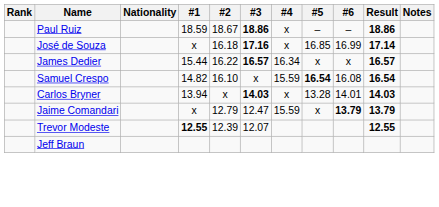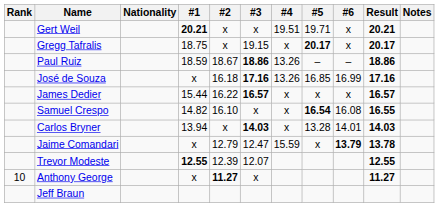 <table class="wikitable sortable" style="text-align:center">
 <tr>
 <th>Rank</th>
 <th>Name</th>
 <th>Nationality</th>
 <th>#1</th>
 <th>#2</th>
 <th>#3</th>
 <th>#4</th>
 <th>#5</th>
 <th>#6</th>
 <th>Result</th>
 <th>Notes</th>
 </tr>
 <tr>
 <td></td>
+<td align=left><a href='#'>Gert Weil</a></td>
+<td align=left></td>
+<td><strong>20.21</strong></td>
+<td>x</td>
+<td>x</td>
+<td>19.51</td>
+<td>19.71</td>
+<td>x</td>
+<td><strong>20.21</strong></td>
+<td></td>
+</tr>
+<tr>
+<td></td>
+<td align=left><a href='#'>Gregg Tafralis</a></td>
+<td align=left></td>
+<td>18.75</td>
+<td>x</td>
+<td>19.15</td>
+<td>x</td>
+<td><strong>20.17</strong></td>
+<td>x</td>
+<td><strong>20.17</strong></td>
+<td></td>
+</tr>
+<tr>
+<td></td>
 <td align=left><a href='#'>Paul Ruiz</a></td>
 <td align=left></td>
 <td>18.59</td>
 <td>18.67</td>
 <td><strong>18.86</strong></td>
-<td>x</td>
+<td>13.26</td>
 <td>–</td>
 <td>–</td>
 <td><strong>18.86</strong></td>
 <td></td>
 </tr>
 <tr>
 <td></td>
 <td align=left><a href='#'>José de Souza</a></td>
 <td align=left></td>
 <td>x</td>
 <td>16.18</td>
 <td><strong>17.16</strong></td>
-<td>x</td>
+<td>13.26</td>
 <td>16.85</td>
 <td>16.99</td>
-<td><strong>17.14</strong></td>
+<td><strong>17.16</strong></td>
 <td></td>
 </tr>
 <tr>
 <td></td>
 <td align=left><a href='#'>James Dedier</a></td>
 <td align=left></td>
 <td>15.44</td>
 <td>16.22</td>
 <td><strong>16.57</strong></td>
-<td>16.34</td>
+<td>x</td>
 <td>x</td>
 <td>x</td>
 <td><strong>16.57</strong></td>
 <td></td>
 </tr>
 <tr>
 <td></td>
 <td align=left><a href='#'>Samuel Crespo</a></td>
 <td align=left></td>
 <td>14.82</td>
 <td>16.10</td>
 <td>x</td>
-<td>15.59</td>
+<td>x</td>
 <td><strong>16.54</strong></td>
 <td>16.08</td>
-<td><strong>16.54</strong></td>
+<td><strong>16.55</strong></td>
 <td></td>
 </tr>
 <tr>
 <td></td>
 <td align=left><a href='#'>Carlos Bryner</a></td>
 <td align=left></td>
 <td>13.94</td>
 <td>x</td>
 <td><strong>14.03</strong></td>
 <td>x</td>
 <td>13.28</td>
 <td>14.01</td>
 <td><strong>14.03</strong></td>
 <td></td>
 </tr>
 <tr>
 <td></td>
 <td align=left><a href='#'>Jaime Comandari</a></td>
 <td align=left></td>
 <td>x</td>
 <td>12.79</td>
 <td>12.47</td>
 <td>15.59</td>
 <td>x</td>
 <td><strong>13.79</strong></td>
-<td><strong>13.79</strong></td>
+<td><strong>13.78</strong></td>
 <td></td>
 </tr>
 <tr>
 <td></td>
 <td align=left><a href='#'>Trevor Modeste</a></td>
 <td align=left></td>
 <td><strong>12.55</strong></td>
 <td>12.39</td>
 <td>12.07</td>
 <td></td>
 <td></td>
 <td></td>
 <td><strong>12.55</strong></td>
 <td></td>
 </tr>
 <tr>
+<td>10</td>
+<td align=left><a href='#'>Anthony George</a></td>
+<td align=left></td>
+<td>x</td>
+<td><strong>11.27</strong></td>
+<td>x</td>
+<td></td>
+<td></td>
+<td></td>
+<td><strong>11.27</strong></td>
+<td></td>
+</tr>
+<tr>
 <td></td>
 <td align=left><a href='#'>Jeff Braun</a></td>
 <td align=left></td>
 <td></td>
 <td></td>
 <td></td>
 <td></td>
 <td></td>
 <td></td>
 <td><strong></strong></td>
 <td></td>
 </tr>
 </table>
